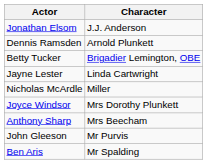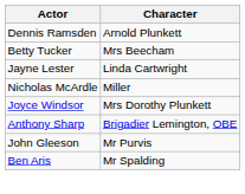 <table class="wikitable">
 <tr>
 <th>Actor</th>
 <th>Character</th>
-</tr>
-<tr>
-<td><a href='#'>Jonathan Elsom</a></td>
-<td>J.J. Anderson</td>
 </tr>
 <tr>
 <td>Dennis Ramsden</td>
 <td>Arnold Plunkett</td>
 </tr>
 <tr>
 <td>Betty Tucker</td>
-<td><a href='#'>Brigadier</a> Lemington, <a href='#'>OBE</a></td>
+<td>Mrs Beecham</td>
 </tr>
 <tr>
 <td>Jayne Lester</td>
 <td>Linda Cartwright</td>
 </tr>
 <tr>
 <td>Nicholas McArdle</td>
 <td>Miller</td>
 </tr>
 <tr>
 <td><a href='#'>Joyce Windsor</a></td>
 <td>Mrs Dorothy Plunkett</td>
 </tr>
 <tr>
 <td><a href='#'>Anthony Sharp</a></td>
-<td>Mrs Beecham</td>
+<td><a href='#'>Brigadier</a> Lemington, <a href='#'>OBE</a></td>
 </tr>
 <tr>
 <td>John Gleeson</td>
 <td>Mr Purvis</td>
 </tr>
 <tr>
 <td><a href='#'>Ben Aris</a></td>
 <td>Mr Spalding</td>
 </tr>
 </table>
